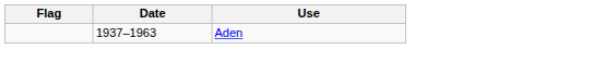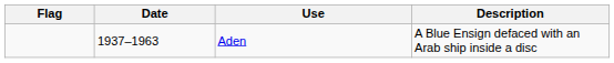 <table class="wikitable">
 <tr style="background:#efefef;">
 <th style="width:110px;">Flag</th>
 <th style="width:150px;">Date</th>
 <th style="width:250px;">Use</th>
+<th style="width:250px;">Description</th>
 </tr>
 <tr>
 <td></td>
 <td>1937–1963</td>
 <td><a href='#'>Aden</a></td>
+<td>A Blue Ensign defaced with an Arab ship inside a disc</td>
 </tr>
 </table>
